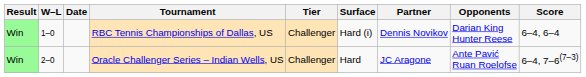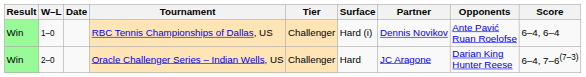 <table class="sortable wikitable">
 <tr>
 <th>Result</th>
 <th class="unsortable">W–L</th>
 <th>Date</th>
 <th>Tournament</th>
 <th>Tier</th>
 <th>Surface</th>
 <th>Partner</th>
 <th>Opponents</th>
 <th class="unsortable">Score</th>
 </tr>
 <tr>
 <td bgcolor=98FB98>Win</td>
 <td><small>1–0</small></td>
 <td><a href='#'></a></td>
 <td style="background:moccasin;"><a href='#'>RBC Tennis Championships of Dallas</a>, US</td>
 <td style="background:moccasin;">Challenger</td>
 <td>Hard (i)</td>
 <td> <a href='#'>Dennis Novikov</a></td>
-<td> <a href='#'>Darian King</a><br> <a href='#'>Hunter Reese</a></td>
+<td> <a href='#'>Ante Pavić</a><br> <a href='#'>Ruan Roelofse</a></td>
 <td>6–4, 6–4</td>
 </tr>
 <tr>
 <td bgcolor=98FB98>Win</td>
 <td><small>2–0</small></td>
 <td><a href='#'></a></td>
 <td style="background:moccasin;"><a href='#'>Oracle Challenger Series – Indian Wells</a>, US</td>
 <td style="background:moccasin;">Challenger</td>
 <td>Hard</td>
 <td> <a href='#'>JC Aragone</a></td>
-<td> <a href='#'>Ante Pavić</a><br> <a href='#'>Ruan Roelofse</a></td>
+<td> <a href='#'>Darian King</a><br> <a href='#'>Hunter Reese</a></td>
 <td>6–4, 7–6<sup>(7–3)</sup></td>
 </tr>
 </table>
